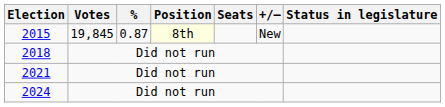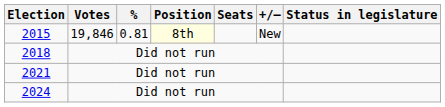 <table class="wikitable" style="text-align:center">
 <tr>
 <th><strong>Election</strong></th>
 <th scope="col"><strong>Votes</strong></th>
 <th scope="col"><strong>%</strong></th>
 <th>Position</th>
 <th scope="col">Seats</th>
 <th>+/–</th>
 <th><strong>Status in legislature</strong></th>
 </tr>
 <tr>
 <td><a href='#'>2015</a></td>
-<td>19,845</td>
-<td>0.87</td>
+<td>19,846</td>
+<td>0.81</td>
 <td style="background: lightyellow;"> 8th</td>
 <td></td>
 <td>New</td>
 <td></td>
 </tr>
 <tr>
 <td><a href='#'>2018</a></td>
 <td colspan="5">Did not run</td>
 <td></td>
 </tr>
 <tr>
 <td><a href='#'>2021</a></td>
 <td colspan="5">Did not run</td>
 <td></td>
 </tr>
 <tr>
 <td><a href='#'>2024</a></td>
 <td colspan="5">Did not run</td>
 <td></td>
 </tr>
 </table>
